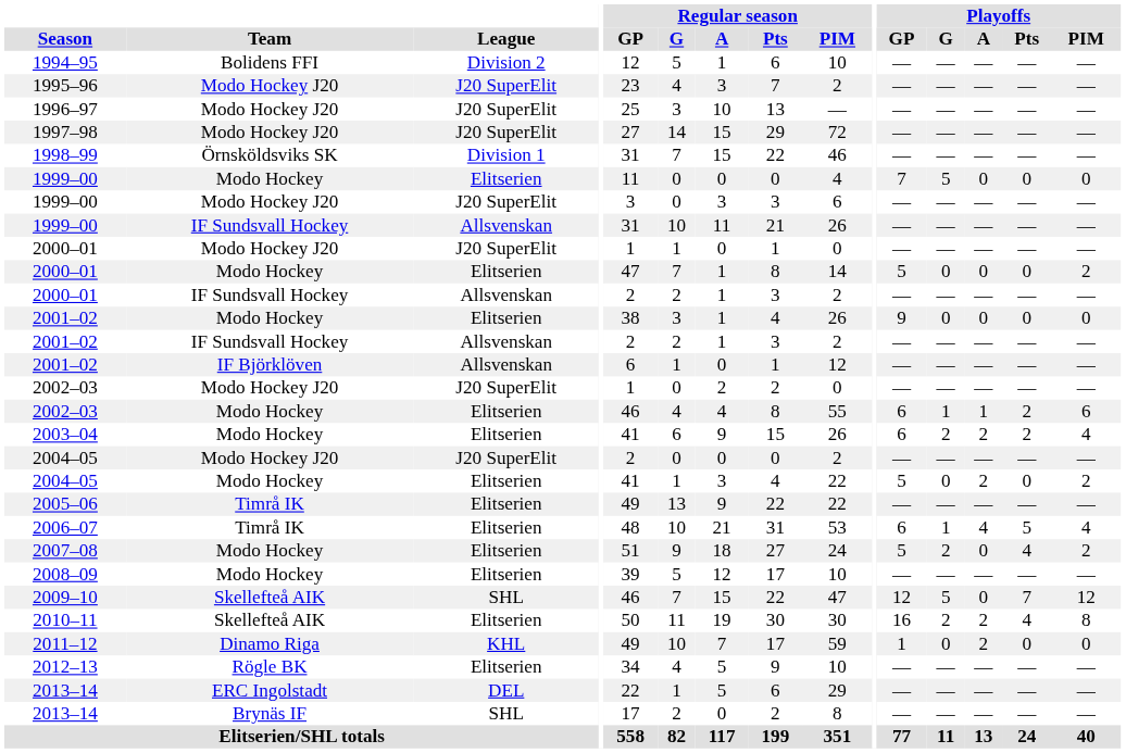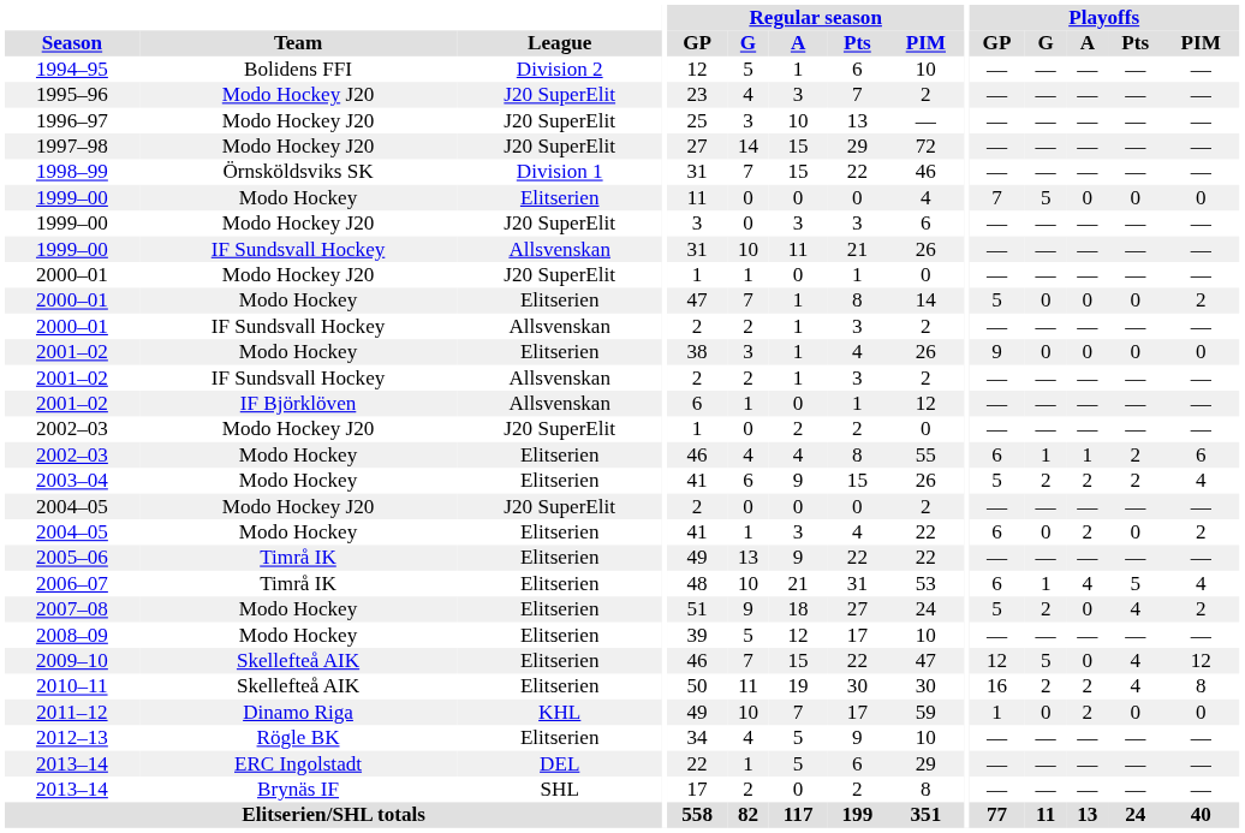 <table border="0" cellpadding="1" cellspacing="0" style="text-align:center; width:60em">
 <tr bgcolor="#e0e0e0">
 <th colspan="3" bgcolor="#ffffff"></th>
 <th rowspan="99" bgcolor="#ffffff"></th>
 <th colspan="5"><a href='#'>Regular season</a></th>
 <th rowspan="99" bgcolor="#ffffff"></th>
 <th colspan="5"><a href='#'>Playoffs</a></th>
 </tr>
 <tr bgcolor="#e0e0e0">
 <th><a href='#'>Season</a></th>
 <th>Team</th>
 <th>League</th>
 <th>GP</th>
 <th><a href='#'>G</a></th>
 <th><a href='#'>A</a></th>
 <th><a href='#'>Pts</a></th>
 <th><a href='#'>PIM</a></th>
 <th>GP</th>
 <th>G</th>
 <th>A</th>
 <th>Pts</th>
 <th>PIM</th>
 </tr>
 <tr>
 <td><a href='#'>1994–95</a></td>
 <td>Bolidens FFI</td>
 <td><a href='#'>Division 2</a></td>
 <td>12</td>
 <td>5</td>
 <td>1</td>
 <td>6</td>
 <td>10</td>
 <td>—</td>
 <td>—</td>
 <td>—</td>
 <td>—</td>
 <td>—</td>
 </tr>
 <tr bgcolor="#f0f0f0">
 <td>1995–96</td>
 <td><a href='#'>Modo Hockey</a> J20</td>
 <td><a href='#'>J20 SuperElit</a></td>
 <td>23</td>
 <td>4</td>
 <td>3</td>
 <td>7</td>
 <td>2</td>
 <td>—</td>
 <td>—</td>
 <td>—</td>
 <td>—</td>
 <td>—</td>
 </tr>
 <tr>
 <td>1996–97</td>
 <td>Modo Hockey J20</td>
 <td>J20 SuperElit</td>
 <td>25</td>
 <td>3</td>
 <td>10</td>
 <td>13</td>
 <td>—</td>
 <td>—</td>
 <td>—</td>
 <td>—</td>
 <td>—</td>
 <td>—</td>
 </tr>
 <tr bgcolor="#f0f0f0">
 <td>1997–98</td>
 <td>Modo Hockey J20</td>
 <td>J20 SuperElit</td>
 <td>27</td>
 <td>14</td>
 <td>15</td>
 <td>29</td>
 <td>72</td>
 <td>—</td>
 <td>—</td>
 <td>—</td>
 <td>—</td>
 <td>—</td>
 </tr>
 <tr>
 <td><a href='#'>1998–99</a></td>
 <td>Örnsköldsviks SK</td>
 <td><a href='#'>Division 1</a></td>
 <td>31</td>
 <td>7</td>
 <td>15</td>
 <td>22</td>
 <td>46</td>
 <td>—</td>
 <td>—</td>
 <td>—</td>
 <td>—</td>
 <td>—</td>
 </tr>
 <tr bgcolor="#f0f0f0">
 <td><a href='#'>1999–00</a></td>
 <td>Modo Hockey</td>
 <td><a href='#'>Elitserien</a></td>
 <td>11</td>
 <td>0</td>
 <td>0</td>
 <td>0</td>
 <td>4</td>
 <td>7</td>
 <td>5</td>
 <td>0</td>
 <td>0</td>
 <td>0</td>
 </tr>
 <tr>
 <td>1999–00</td>
 <td>Modo Hockey J20</td>
 <td>J20 SuperElit</td>
 <td>3</td>
 <td>0</td>
 <td>3</td>
 <td>3</td>
 <td>6</td>
 <td>—</td>
 <td>—</td>
 <td>—</td>
 <td>—</td>
 <td>—</td>
 </tr>
 <tr bgcolor="#f0f0f0">
 <td><a href='#'>1999–00</a></td>
 <td><a href='#'>IF Sundsvall Hockey</a></td>
 <td><a href='#'>Allsvenskan</a></td>
 <td>31</td>
 <td>10</td>
 <td>11</td>
 <td>21</td>
 <td>26</td>
 <td>—</td>
 <td>—</td>
 <td>—</td>
 <td>—</td>
 <td>—</td>
 </tr>
 <tr>
 <td>2000–01</td>
 <td>Modo Hockey J20</td>
 <td>J20 SuperElit</td>
 <td>1</td>
 <td>1</td>
 <td>0</td>
 <td>1</td>
 <td>0</td>
 <td>—</td>
 <td>—</td>
 <td>—</td>
 <td>—</td>
 <td>—</td>
 </tr>
 <tr bgcolor="#f0f0f0">
 <td><a href='#'>2000–01</a></td>
 <td>Modo Hockey</td>
 <td>Elitserien</td>
 <td>47</td>
 <td>7</td>
 <td>1</td>
 <td>8</td>
 <td>14</td>
 <td>5</td>
 <td>0</td>
 <td>0</td>
 <td>0</td>
 <td>2</td>
 </tr>
 <tr>
 <td><a href='#'>2000–01</a></td>
 <td>IF Sundsvall Hockey</td>
 <td>Allsvenskan</td>
 <td>2</td>
 <td>2</td>
 <td>1</td>
 <td>3</td>
 <td>2</td>
 <td>—</td>
 <td>—</td>
 <td>—</td>
 <td>—</td>
 <td>—</td>
 </tr>
 <tr bgcolor="#f0f0f0">
 <td><a href='#'>2001–02</a></td>
 <td>Modo Hockey</td>
 <td>Elitserien</td>
 <td>38</td>
 <td>3</td>
 <td>1</td>
 <td>4</td>
 <td>26</td>
 <td>9</td>
 <td>0</td>
 <td>0</td>
 <td>0</td>
 <td>0</td>
 </tr>
 <tr>
 <td><a href='#'>2001–02</a></td>
 <td>IF Sundsvall Hockey</td>
 <td>Allsvenskan</td>
 <td>2</td>
 <td>2</td>
 <td>1</td>
 <td>3</td>
 <td>2</td>
 <td>—</td>
 <td>—</td>
 <td>—</td>
 <td>—</td>
 <td>—</td>
 </tr>
 <tr bgcolor="#f0f0f0">
 <td><a href='#'>2001–02</a></td>
 <td><a href='#'>IF Björklöven</a></td>
 <td>Allsvenskan</td>
 <td>6</td>
 <td>1</td>
 <td>0</td>
 <td>1</td>
 <td>12</td>
 <td>—</td>
 <td>—</td>
 <td>—</td>
 <td>—</td>
 <td>—</td>
 </tr>
 <tr>
 <td>2002–03</td>
 <td>Modo Hockey J20</td>
 <td>J20 SuperElit</td>
 <td>1</td>
 <td>0</td>
 <td>2</td>
 <td>2</td>
 <td>0</td>
 <td>—</td>
 <td>—</td>
 <td>—</td>
 <td>—</td>
 <td>—</td>
 </tr>
 <tr bgcolor="#f0f0f0">
 <td><a href='#'>2002–03</a></td>
 <td>Modo Hockey</td>
 <td>Elitserien</td>
 <td>46</td>
 <td>4</td>
 <td>4</td>
 <td>8</td>
 <td>55</td>
 <td>6</td>
 <td>1</td>
 <td>1</td>
 <td>2</td>
 <td>6</td>
 </tr>
 <tr>
 <td><a href='#'>2003–04</a></td>
 <td>Modo Hockey</td>
 <td>Elitserien</td>
 <td>41</td>
 <td>6</td>
 <td>9</td>
 <td>15</td>
 <td>26</td>
-<td>6</td>
+<td>5</td>
 <td>2</td>
 <td>2</td>
 <td>2</td>
 <td>4</td>
 </tr>
 <tr bgcolor="#f0f0f0">
 <td>2004–05</td>
 <td>Modo Hockey J20</td>
 <td>J20 SuperElit</td>
 <td>2</td>
 <td>0</td>
 <td>0</td>
 <td>0</td>
 <td>2</td>
 <td>—</td>
 <td>—</td>
 <td>—</td>
 <td>—</td>
 <td>—</td>
 </tr>
 <tr>
 <td><a href='#'>2004–05</a></td>
 <td>Modo Hockey</td>
 <td>Elitserien</td>
 <td>41</td>
 <td>1</td>
 <td>3</td>
 <td>4</td>
 <td>22</td>
-<td>5</td>
+<td>6</td>
 <td>0</td>
 <td>2</td>
 <td>0</td>
 <td>2</td>
 </tr>
 <tr bgcolor="#f0f0f0">
 <td><a href='#'>2005–06</a></td>
 <td><a href='#'>Timrå IK</a></td>
 <td>Elitserien</td>
 <td>49</td>
 <td>13</td>
 <td>9</td>
 <td>22</td>
 <td>22</td>
 <td>—</td>
 <td>—</td>
 <td>—</td>
 <td>—</td>
 <td>—</td>
 </tr>
 <tr>
 <td><a href='#'>2006–07</a></td>
 <td>Timrå IK</td>
 <td>Elitserien</td>
 <td>48</td>
 <td>10</td>
 <td>21</td>
 <td>31</td>
 <td>53</td>
 <td>6</td>
 <td>1</td>
 <td>4</td>
 <td>5</td>
 <td>4</td>
 </tr>
 <tr bgcolor="#f0f0f0">
 <td><a href='#'>2007–08</a></td>
 <td>Modo Hockey</td>
 <td>Elitserien</td>
 <td>51</td>
 <td>9</td>
 <td>18</td>
 <td>27</td>
 <td>24</td>
 <td>5</td>
 <td>2</td>
 <td>0</td>
 <td>4</td>
 <td>2</td>
 </tr>
 <tr>
 <td><a href='#'>2008–09</a></td>
 <td>Modo Hockey</td>
 <td>Elitserien</td>
 <td>39</td>
 <td>5</td>
 <td>12</td>
 <td>17</td>
 <td>10</td>
 <td>—</td>
 <td>—</td>
 <td>—</td>
 <td>—</td>
 <td>—</td>
 </tr>
 <tr bgcolor="#f0f0f0">
 <td><a href='#'>2009–10</a></td>
 <td><a href='#'>Skellefteå AIK</a></td>
-<td>SHL</td>
+<td>Elitserien</td>
 <td>46</td>
 <td>7</td>
 <td>15</td>
 <td>22</td>
 <td>47</td>
 <td>12</td>
 <td>5</td>
 <td>0</td>
-<td>7</td>
+<td>4</td>
 <td>12</td>
 </tr>
 <tr>
 <td><a href='#'>2010–11</a></td>
 <td>Skellefteå AIK</td>
 <td>Elitserien</td>
 <td>50</td>
 <td>11</td>
 <td>19</td>
 <td>30</td>
 <td>30</td>
 <td>16</td>
 <td>2</td>
 <td>2</td>
 <td>4</td>
 <td>8</td>
 </tr>
 <tr bgcolor="#f0f0f0">
 <td><a href='#'>2011–12</a></td>
 <td><a href='#'>Dinamo Riga</a></td>
 <td><a href='#'>KHL</a></td>
 <td>49</td>
 <td>10</td>
 <td>7</td>
 <td>17</td>
 <td>59</td>
 <td>1</td>
 <td>0</td>
 <td>2</td>
 <td>0</td>
 <td>0</td>
 </tr>
 <tr>
 <td><a href='#'>2012–13</a></td>
 <td><a href='#'>Rögle BK</a></td>
 <td>Elitserien</td>
 <td>34</td>
 <td>4</td>
 <td>5</td>
 <td>9</td>
 <td>10</td>
 <td>—</td>
 <td>—</td>
 <td>—</td>
 <td>—</td>
 <td>—</td>
 </tr>
 <tr bgcolor="#f0f0f0">
 <td><a href='#'>2013–14</a></td>
 <td><a href='#'>ERC Ingolstadt</a></td>
 <td><a href='#'>DEL</a></td>
 <td>22</td>
 <td>1</td>
 <td>5</td>
 <td>6</td>
 <td>29</td>
 <td>—</td>
 <td>—</td>
 <td>—</td>
 <td>—</td>
 <td>—</td>
 </tr>
 <tr>
 <td><a href='#'>2013–14</a></td>
 <td><a href='#'>Brynäs IF</a></td>
 <td>SHL</td>
 <td>17</td>
 <td>2</td>
 <td>0</td>
 <td>2</td>
 <td>8</td>
 <td>—</td>
 <td>—</td>
 <td>—</td>
 <td>—</td>
 <td>—</td>
 </tr>
 <tr>
 </tr>
 <tr ALIGN="center" bgcolor="#e0e0e0">
 <th colspan="3">Elitserien/SHL totals</th>
 <th ALIGN="center">558</th>
 <th ALIGN="center">82</th>
 <th ALIGN="center">117</th>
 <th ALIGN="center">199</th>
 <th ALIGN="center">351</th>
 <th ALIGN="center">77</th>
 <th ALIGN="center">11</th>
 <th ALIGN="center">13</th>
 <th ALIGN="center">24</th>
 <th ALIGN="center">40</th>
 </tr>
 </table>
